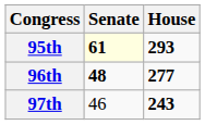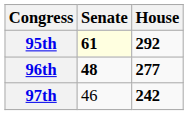 <table class="wikitable" style="margin-left:1em">
 <tr>
 <th>Congress</th>
 <th>Senate</th>
 <th>House</th>
 </tr>
 <tr>
 <th><a href='#'>95th</a></th>
 <td style="background: lightyellow;"><strong>61</strong></td>
-<td><strong>293</strong></td>
+<td><strong>292</strong></td>
 </tr>
 <tr>
 <th><a href='#'>96th</a></th>
 <td><strong>48</strong></td>
 <td><strong>277</strong></td>
 </tr>
 <tr>
 <th><a href='#'>97th</a></th>
 <td>46</td>
-<td><strong>243</strong></td>
+<td><strong>242</strong></td>
 </tr>
 </table>
